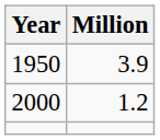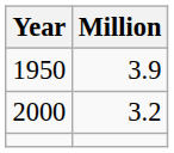 <table class="wikitable" style="float: right; margin-left: 10px">
 <tr>
 <th>Year</th>
 <th>Million</th>
 </tr>
 <tr>
 <td style="text-align:left;">1950</td>
 <td style="text-align:right;">3.9</td>
 </tr>
 <tr>
 <td style="text-align:left;">2000</td>
-<td style="text-align:right;">1.2</td>
+<td style="text-align:right;">3.2</td>
 </tr>
 <tr>
 <td style="text-align:left;"></td>
 <td style="text-align:right;"></td>
 </tr>
 </table>
